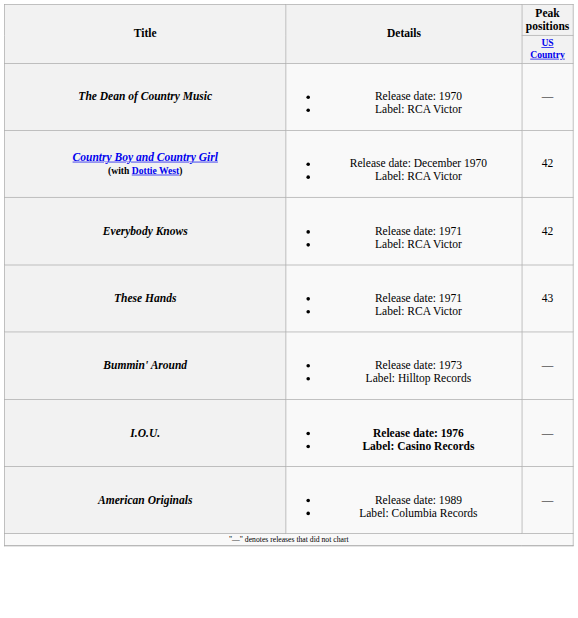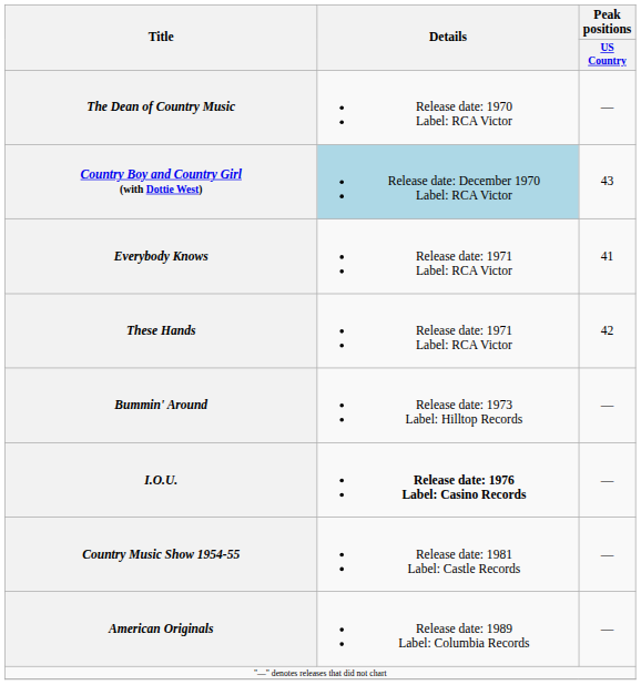 <table class="wikitable plainrowheaders" style="text-align:center;">
 <tr>
 <th rowspan="2" style="width:24em;">Title</th>
 <th rowspan="2" style="width:20em;">Details</th>
 <th>Peak positions</th>
 </tr>
 <tr style="font-size:smaller;">
 <th width="65"><a href='#'>US Country</a></th>
 </tr>
 <tr>
 <th scope="row"><em>The Dean of Country Music</em></th>
 <td><br><ul><li>Release date: 1970</li><li>Label: RCA Victor</li></ul></td>
 <td>—</td>
 </tr>
 <tr>
 <th scope="row"><em><a href='#'>Country Boy and Country Girl</a></em><br><small>(with <a href='#'>Dottie West</a>)</small></th>
-<td><br><ul><li>Release date: December 1970</li><li>Label: RCA Victor</li></ul></td>
-<td>42</td>
+<td style="background: lightblue;"><br><ul><li>Release date: December 1970</li><li>Label: RCA Victor</li></ul></td>
+<td>43</td>
 </tr>
 <tr>
 <th scope="row"><em>Everybody Knows</em></th>
 <td><br><ul><li>Release date: 1971</li><li>Label: RCA Victor</li></ul></td>
-<td>42</td>
+<td>41</td>
 </tr>
 <tr>
 <th scope="row"><em>These Hands</em></th>
 <td><br><ul><li>Release date: 1971</li><li>Label: RCA Victor</li></ul></td>
-<td>43</td>
+<td>42</td>
 </tr>
 <tr>
 <th scope="row"><em>Bummin' Around</em></th>
 <td><br><ul><li>Release date: 1973</li><li>Label: Hilltop Records</li></ul></td>
 <td>—</td>
 </tr>
 <tr>
 <th scope="row"><em>I.O.U.</em></th>
 <td><strong><br><ul><li>Release date: 1976</li><li>Label: Casino Records</li></ul></strong></td>
+<td>—</td>
+</tr>
+<tr>
+<th scope="row"><em>Country Music Show 1954-55</em></th>
+<td><br><ul><li>Release date: 1981</li><li>Label: Castle Records</li></ul></td>
 <td>—</td>
 </tr>
 <tr>
 <th scope="row"><em>American Originals</em></th>
 <td><br><ul><li>Release date: 1989</li><li>Label: Columbia Records</li></ul></td>
 <td>—</td>
 </tr>
 <tr>
 <td colspan="3" style="font-size: 8pt">"—" denotes releases that did not chart</td>
 </tr>
 <tr>
 </tr>
 </table>
